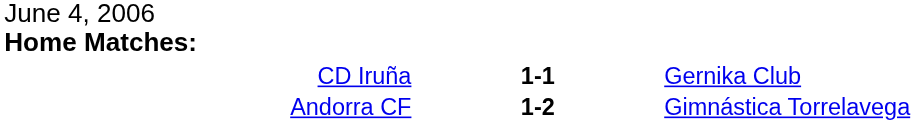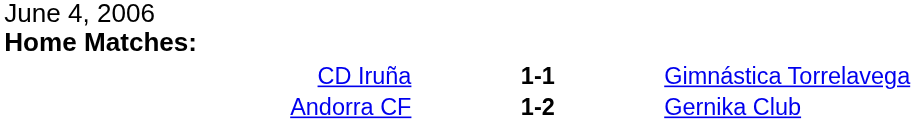 <table width=100% cellspacing=1>
 <tr>
 <th width=20%></th>
 <th width=12%></th>
 <th width=20%></th>
 <th></th>
 </tr>
 <tr>
 <td>June 4, 2006<br><strong>Home Matches:</strong></td>
 </tr>
 <tr style=font-size:90%>
 <td align=right><a href='#'>CD Iruña</a></td>
 <td align=center><strong>1-1</strong></td>
-<td><a href='#'>Gernika Club</a></td>
+<td><a href='#'>Gimnástica Torrelavega</a></td>
 </tr>
 <tr style=font-size:90%>
 <td align=right><a href='#'>Andorra CF</a></td>
 <td align=center><strong>1-2</strong></td>
-<td><a href='#'>Gimnástica Torrelavega</a></td>
+<td><a href='#'>Gernika Club</a></td>
 </tr>
 </table>
